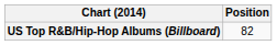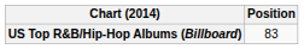 <table class="wikitable plainrowheaders" style="text-align:center">
 <tr>
 <th scope="col">Chart (2014)</th>
 <th scope="col">Position</th>
 </tr>
 <tr>
 <th scope="row">US Top R&B/Hip-Hop Albums (<em>Billboard</em>)</th>
-<td>82</td>
+<td>83</td>
 </tr>
 </table>
